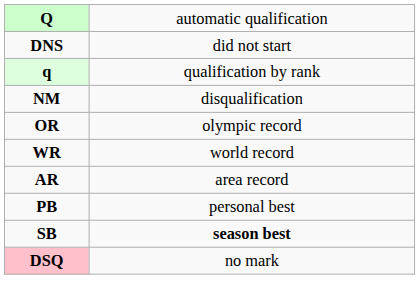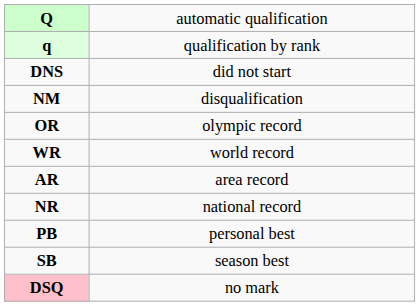 <table class="wikitable" style=" text-align:center; font-size:110%;" width="35%">
 <tr>
 <td bgcolor="ccffcc"><strong>Q</strong></td>
 <td>automatic qualification</td>
 </tr>
 <tr>
+<td bgcolor="ddffdd"><strong>q</strong></td>
+<td>qualification by rank</td>
+</tr>
+<tr>
 <td><strong>DNS</strong></td>
 <td>did not start</td>
-</tr>
-<tr>
-<td bgcolor="ddffdd"><strong>q</strong></td>
-<td>qualification by rank</td>
 </tr>
 <tr>
 <td><strong>NM</strong></td>
 <td>disqualification</td>
 </tr>
 <tr>
 <td><strong>OR</strong></td>
 <td>olympic record</td>
 </tr>
 <tr>
 <td><strong>WR</strong></td>
 <td>world record</td>
 </tr>
 <tr>
 <td><strong>AR</strong></td>
 <td>area record</td>
 </tr>
 <tr>
+<td><strong>NR</strong></td>
+<td>national record</td>
+</tr>
+<tr>
 <td><strong>PB</strong></td>
 <td>personal best</td>
 </tr>
 <tr>
 <td><strong>SB</strong></td>
-<td><strong>season best</strong></td>
+<td>season best</td>
 </tr>
 <tr>
 <td bgcolor="pink"><strong>DSQ</strong></td>
 <td>no mark</td>
 </tr>
 </table>
